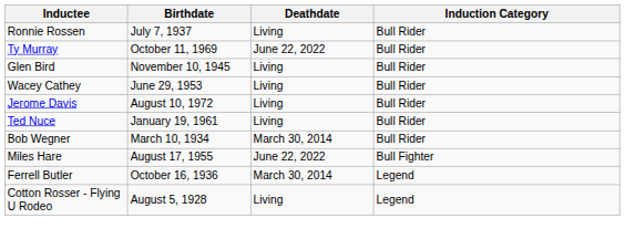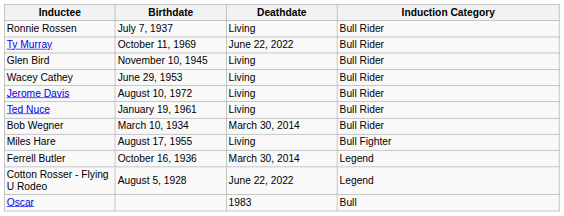 <table class="wikitable sortable">
 <tr>
 <th scope="col" width="20%">Inductee</th>
 <th scope="col" width="20%">Birthdate</th>
 <th scope="col" width="20%">Deathdate</th>
 <th scope="col" width="40%">Induction Category</th>
 </tr>
 <tr>
 <td>Ronnie Rossen</td>
 <td>July 7, 1937</td>
 <td>Living</td>
 <td>Bull Rider</td>
 </tr>
 <tr>
 <td><a href='#'>Ty Murray</a></td>
 <td>October 11, 1969</td>
 <td>June 22, 2022</td>
 <td>Bull Rider</td>
 </tr>
 <tr>
 <td>Glen Bird</td>
 <td>November 10, 1945</td>
 <td>Living</td>
 <td>Bull Rider</td>
 </tr>
 <tr>
 <td>Wacey Cathey</td>
 <td>June 29, 1953</td>
 <td>Living</td>
 <td>Bull Rider</td>
 </tr>
 <tr>
 <td><a href='#'>Jerome Davis</a></td>
 <td>August 10, 1972</td>
 <td>Living</td>
 <td>Bull Rider</td>
 </tr>
 <tr>
 <td><a href='#'>Ted Nuce</a></td>
 <td>January 19, 1961</td>
 <td>Living</td>
 <td>Bull Rider</td>
 </tr>
 <tr>
 <td>Bob Wegner</td>
 <td>March 10, 1934</td>
 <td>March 30, 2014</td>
 <td>Bull Rider</td>
 </tr>
 <tr>
 <td>Miles Hare</td>
 <td>August 17, 1955</td>
-<td>June 22, 2022</td>
+<td>Living</td>
 <td>Bull Fighter</td>
 </tr>
 <tr>
 <td>Ferrell Butler</td>
 <td>October 16, 1936</td>
 <td>March 30, 2014</td>
 <td>Legend</td>
 </tr>
 <tr>
 <td>Cotton Rosser - Flying U Rodeo</td>
 <td>August 5, 1928</td>
-<td>Living</td>
+<td>June 22, 2022</td>
 <td>Legend</td>
 </tr>
+<tr>
+<td><a href='#'>Oscar</a></td>
+<td></td>
+<td>1983</td>
+<td>Bull</td>
+</tr>
 </table>
